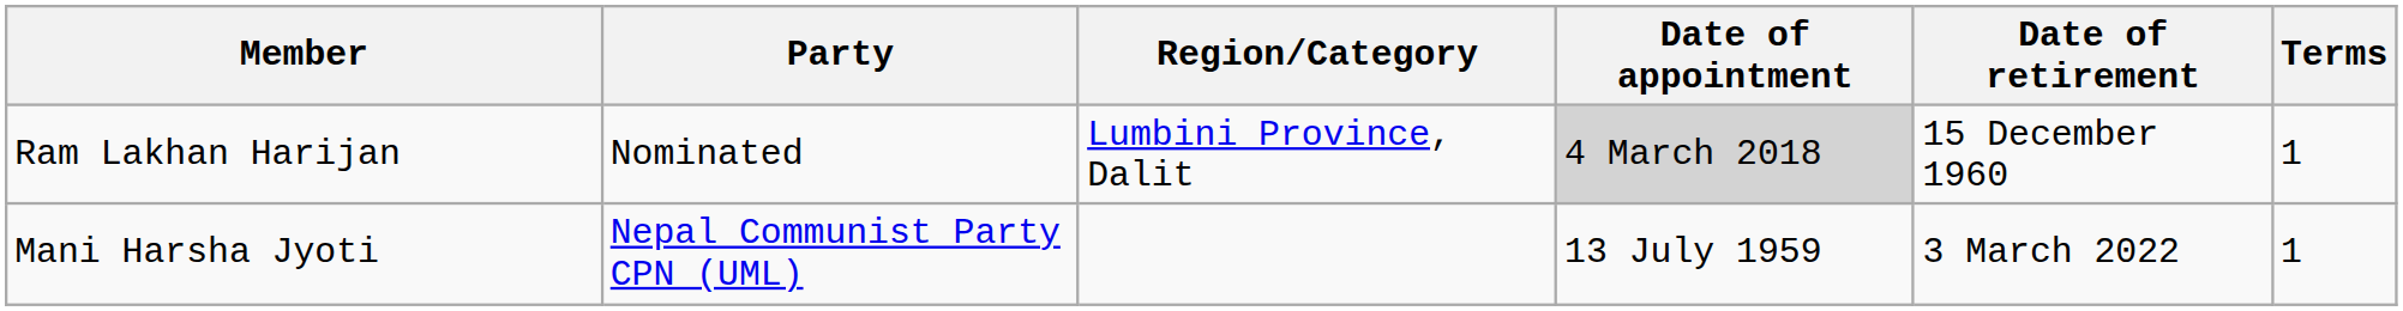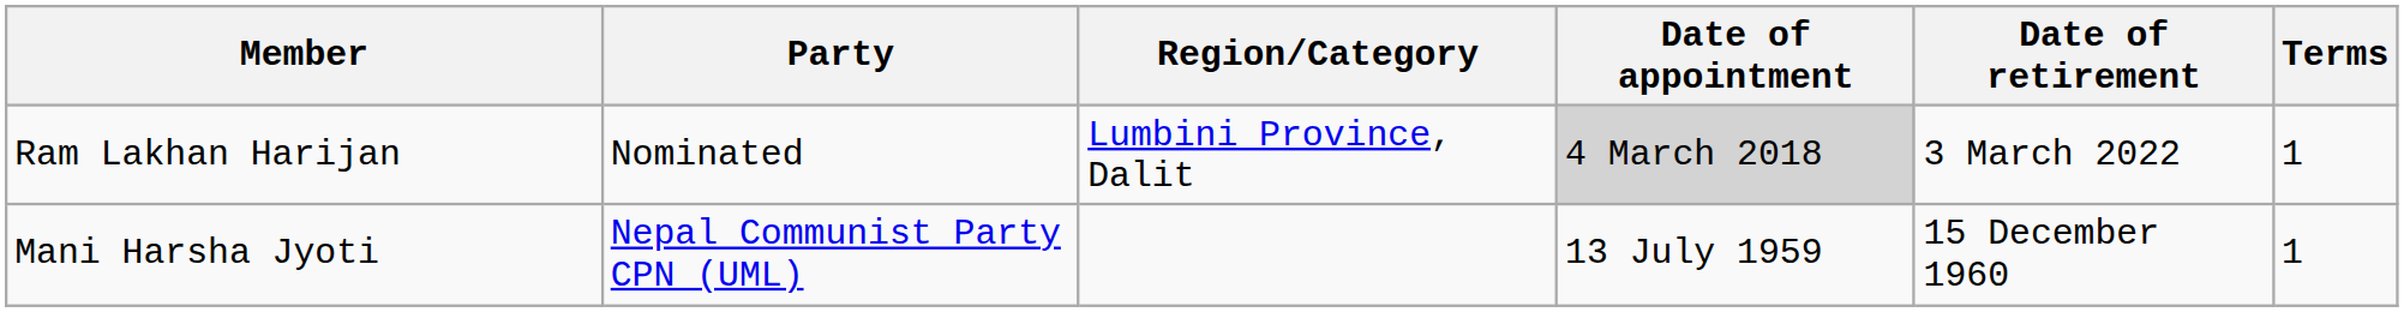 <table class="wikitable sortable">
 <tr>
 <th style="width: 25%;">Member</th>
 <th style="width: 20%;">Party</th>
 <th style="width: 20%;">Region/Category</th>
 <th style="width: 15%;">Date of appointment</th>
 <th style="width: 15%;">Date of retirement</th>
 <th style="width: 5%;">Terms</th>
 </tr>
 <tr>
 <td>Ram Lakhan Harijan</td>
 <td>Nominated</td>
 <td><a href='#'>Lumbini Province</a>, Dalit</td>
 <td style="background: lightgrey;">4 March 2018</td>
-<td>15 December 1960</td>
+<td>3 March 2022</td>
 <td>1</td>
 </tr>
 <tr>
 <td>Mani Harsha Jyoti</td>
 <td><a href='#'>Nepal Communist Party</a><br><a href='#'>CPN (UML)</a></td>
 <td></td>
 <td>13 July 1959</td>
-<td>3 March 2022</td>
+<td>15 December 1960</td>
 <td>1</td>
 </tr>
 </table>
